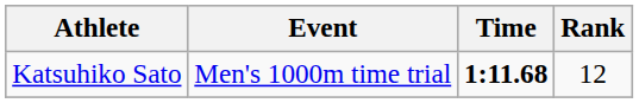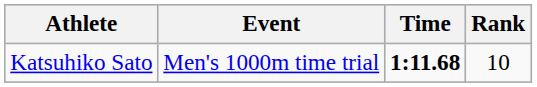 <table class=wikitable style="font-size:90%">
 <tr>
 <th>Athlete</th>
 <th>Event</th>
 <th>Time</th>
 <th>Rank</th>
 </tr>
 <tr align=center>
 <td align=left><a href='#'>Katsuhiko Sato</a></td>
 <td align=left><a href='#'>Men's 1000m time trial</a></td>
 <td><strong>1:11.68</strong></td>
-<td>12</td>
+<td>10</td>
 </tr>
 </table>
